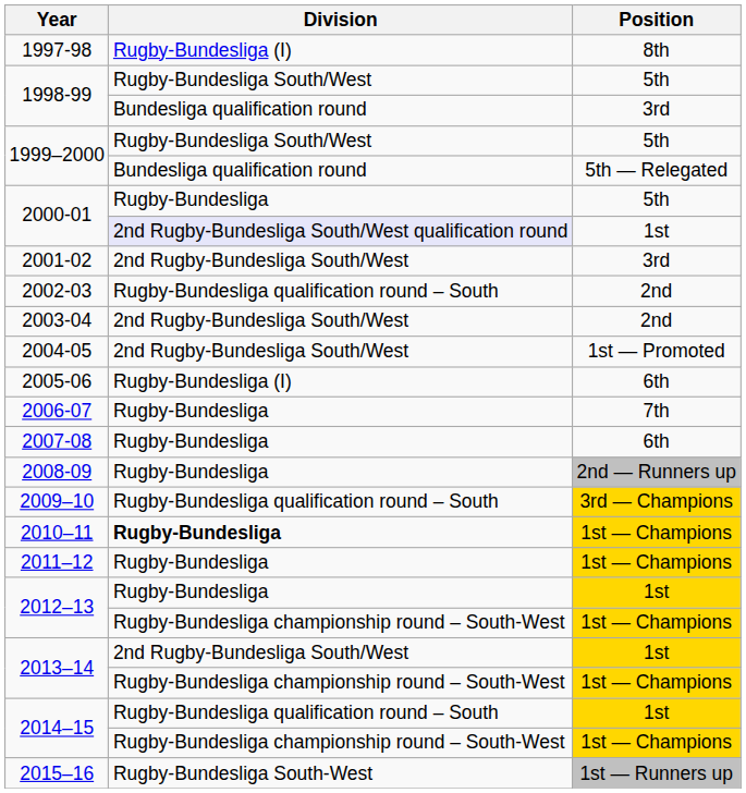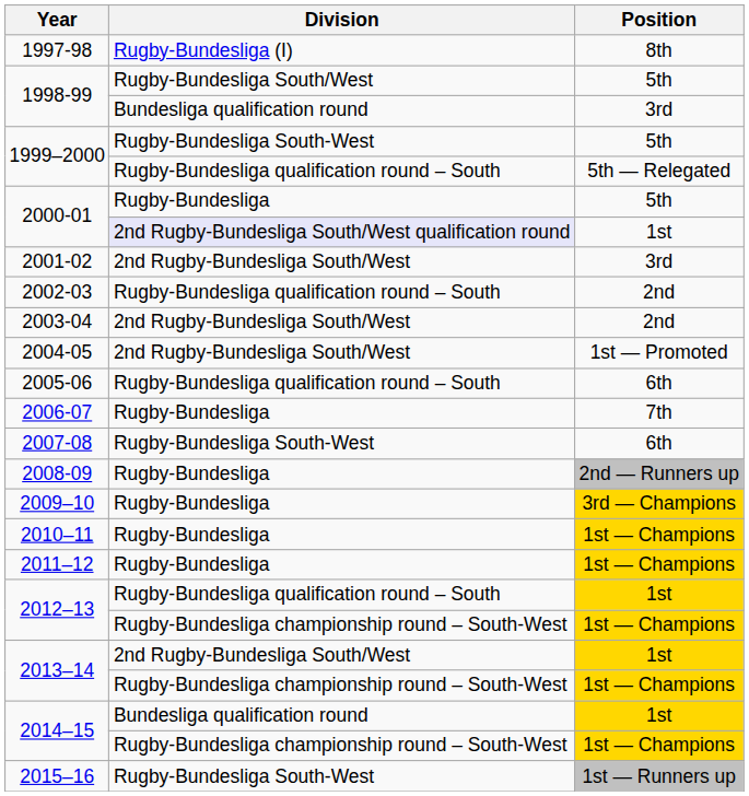 <table class="wikitable">
 <tr>
 <th>Year</th>
 <th>Division</th>
 <th>Position</th>
 </tr>
 <tr align="center">
 <td>1997-98</td>
 <td align="left"><a href='#'>Rugby-Bundesliga</a> (I)</td>
 <td>8th</td>
 </tr>
 <tr align="center">
 <td rowspan=2>1998-99</td>
 <td align="left">Rugby-Bundesliga South/West</td>
 <td>5th</td>
 </tr>
 <tr align="center">
 <td align="left">Bundesliga qualification round</td>
 <td>3rd</td>
 </tr>
 <tr align="center">
 <td rowspan=2>1999–2000</td>
-<td align="left">Rugby-Bundesliga South/West</td>
+<td align="left">Rugby-Bundesliga South-West</td>
 <td>5th</td>
 </tr>
 <tr align="center">
-<td align="left">Bundesliga qualification round</td>
+<td align="left">Rugby-Bundesliga qualification round – South</td>
 <td>5th — Relegated</td>
 </tr>
 <tr align="center">
 <td rowspan=2>2000-01</td>
 <td align="left">Rugby-Bundesliga</td>
 <td>5th</td>
 </tr>
 <tr align="center">
 <td align="left" style="background: lavender;">2nd Rugby-Bundesliga South/West qualification round</td>
 <td>1st</td>
 </tr>
 <tr align="center">
 <td>2001-02</td>
 <td align="left">2nd Rugby-Bundesliga South/West</td>
 <td>3rd</td>
 </tr>
 <tr align="center">
 <td>2002-03</td>
 <td align="left">Rugby-Bundesliga qualification round – South</td>
 <td>2nd</td>
 </tr>
 <tr align="center">
 <td>2003-04</td>
 <td align="left">2nd Rugby-Bundesliga South/West</td>
 <td>2nd</td>
 </tr>
 <tr align="center">
 <td>2004-05</td>
 <td align="left">2nd Rugby-Bundesliga South/West</td>
 <td>1st — Promoted</td>
 </tr>
 <tr align="center">
 <td>2005-06</td>
-<td align="left">Rugby-Bundesliga (I)</td>
+<td align="left">Rugby-Bundesliga qualification round – South</td>
 <td>6th</td>
 </tr>
 <tr align="center">
 <td><a href='#'>2006-07</a></td>
 <td align="left">Rugby-Bundesliga</td>
 <td>7th</td>
 </tr>
 <tr align="center">
 <td><a href='#'>2007-08</a></td>
-<td align="left">Rugby-Bundesliga</td>
+<td align="left">Rugby-Bundesliga South-West</td>
 <td>6th</td>
 </tr>
 <tr align="center">
 <td><a href='#'>2008-09</a></td>
 <td align="left">Rugby-Bundesliga</td>
 <td bgcolor=silver>2nd — Runners up</td>
 </tr>
 <tr align="center">
 <td><a href='#'>2009–10</a></td>
-<td align="left">Rugby-Bundesliga qualification round – South</td>
+<td align="left">Rugby-Bundesliga</td>
 <td bgcolor="#FFD700">3rd — Champions</td>
 </tr>
 <tr align="center">
 <td><a href='#'>2010–11</a></td>
-<td align="left"><strong>Rugby-Bundesliga</strong></td>
+<td align="left">Rugby-Bundesliga</td>
 <td bgcolor="#FFD700">1st — Champions</td>
 </tr>
 <tr align="center">
 <td><a href='#'>2011–12</a></td>
 <td align="left">Rugby-Bundesliga</td>
 <td bgcolor="#FFD700">1st — Champions</td>
 </tr>
 <tr align="center">
 <td rowspan=2><a href='#'>2012–13</a></td>
-<td align="left">Rugby-Bundesliga</td>
+<td align="left">Rugby-Bundesliga qualification round – South</td>
 <td bgcolor="#FFD700">1st</td>
 </tr>
 <tr align="center">
 <td align="left">Rugby-Bundesliga championship round – South-West</td>
 <td bgcolor="#FFD700">1st — Champions</td>
 </tr>
 <tr align="center">
 <td rowspan=2><a href='#'>2013–14</a></td>
 <td align="left">2nd Rugby-Bundesliga South/West</td>
 <td bgcolor="#FFD700">1st</td>
 </tr>
 <tr align="center">
 <td align="left">Rugby-Bundesliga championship round – South-West</td>
 <td bgcolor="#FFD700">1st — Champions</td>
 </tr>
 <tr align="center">
 <td rowspan=2><a href='#'>2014–15</a></td>
-<td align="left">Rugby-Bundesliga qualification round – South</td>
+<td align="left">Bundesliga qualification round</td>
 <td bgcolor="#FFD700">1st</td>
 </tr>
 <tr align="center">
 <td align="left">Rugby-Bundesliga championship round – South-West</td>
 <td bgcolor="#FFD700">1st — Champions</td>
 </tr>
 <tr align="center">
 <td><a href='#'>2015–16</a></td>
 <td align="left">Rugby-Bundesliga South-West</td>
 <td bgcolor=silver>1st — Runners up</td>
 </tr>
 </table>
